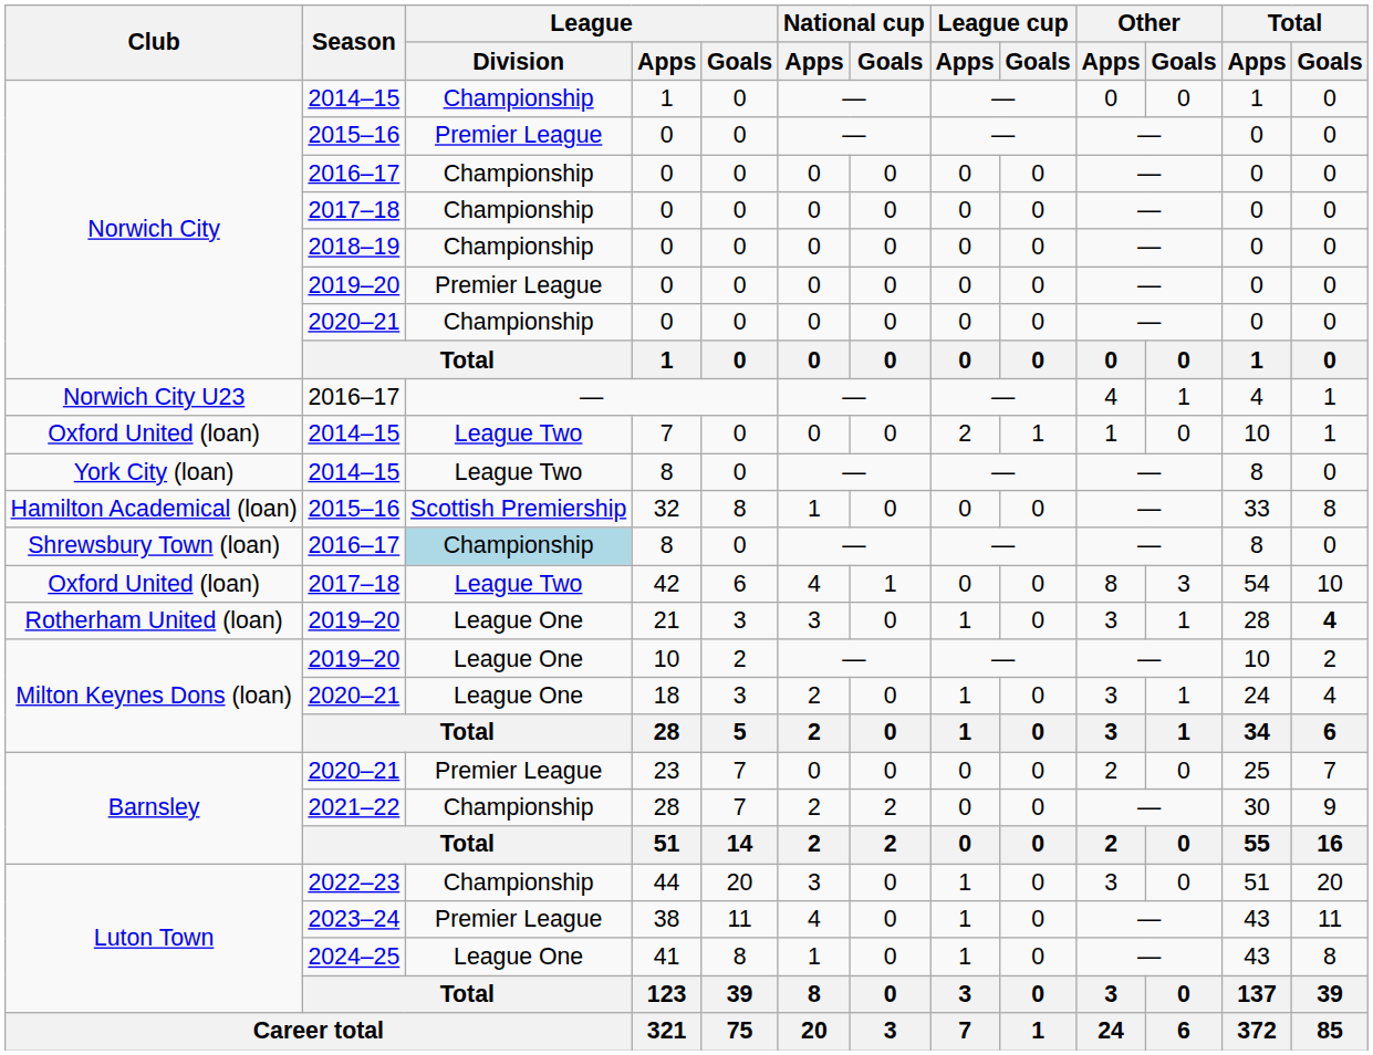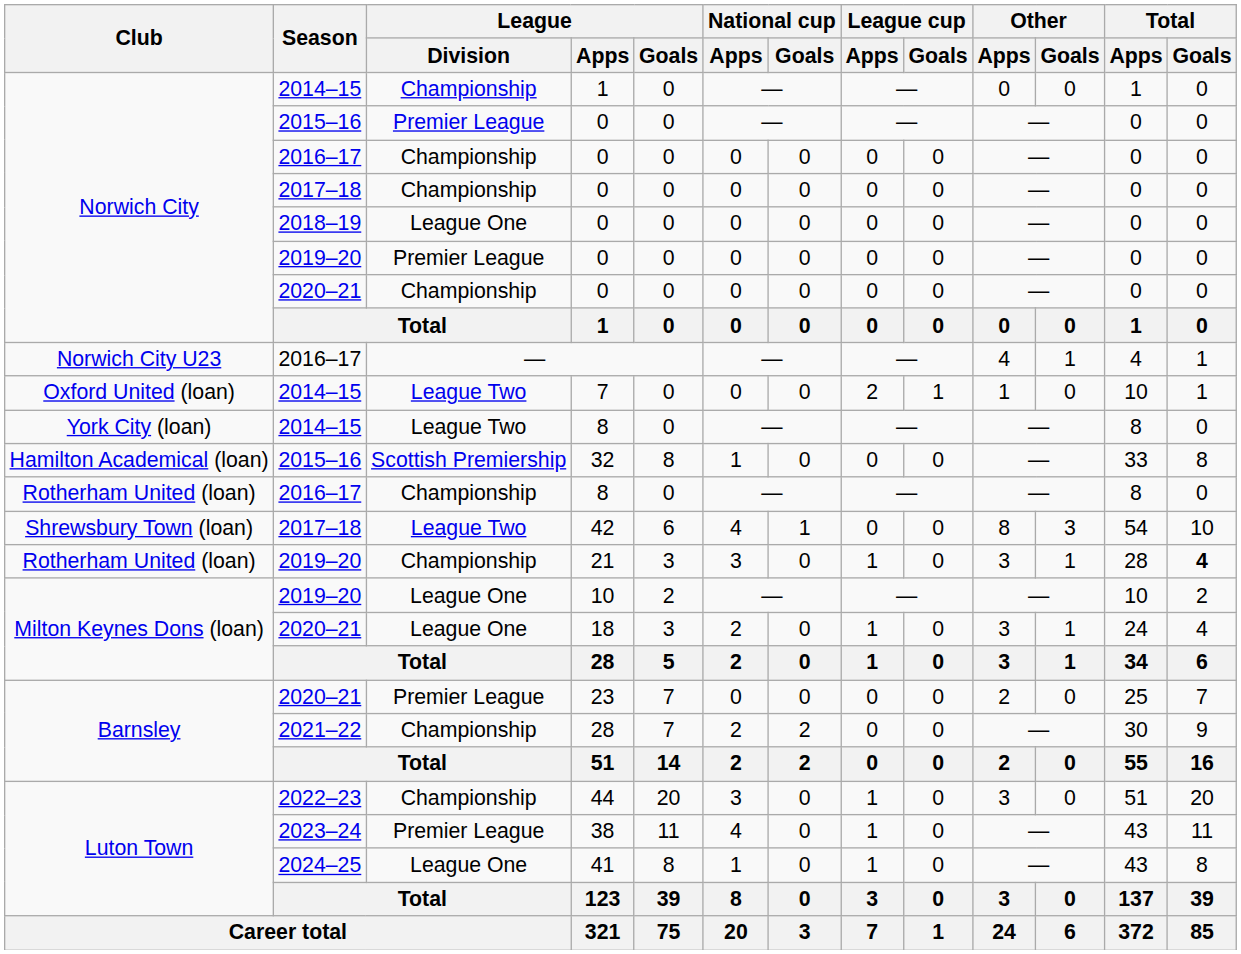 <table class=wikitable style="text-align: center">
 <tr>
 <th rowspan=2>Club</th>
 <th rowspan=2>Season</th>
 <th colspan=3>League</th>
 <th colspan=2>National cup</th>
 <th colspan=2>League cup</th>
 <th colspan=2>Other</th>
 <th colspan=2>Total</th>
 </tr>
 <tr>
 <th>Division</th>
 <th>Apps</th>
 <th>Goals</th>
 <th>Apps</th>
 <th>Goals</th>
 <th>Apps</th>
 <th>Goals</th>
 <th>Apps</th>
 <th>Goals</th>
 <th>Apps</th>
 <th>Goals</th>
 </tr>
 <tr>
 <td rowspan=8><a href='#'>Norwich City</a></td>
 <td><a href='#'>2014–15</a></td>
 <td><a href='#'>Championship</a></td>
 <td>1</td>
 <td>0</td>
 <td colspan=2>—</td>
 <td colspan=2>—</td>
 <td>0</td>
 <td>0</td>
 <td>1</td>
 <td>0</td>
 </tr>
 <tr>
 <td><a href='#'>2015–16</a></td>
 <td><a href='#'>Premier League</a></td>
 <td>0</td>
 <td>0</td>
 <td colspan=2>—</td>
 <td colspan=2>—</td>
 <td colspan=2>—</td>
 <td>0</td>
 <td>0</td>
 </tr>
 <tr>
 <td><a href='#'>2016–17</a></td>
 <td>Championship</td>
 <td>0</td>
 <td>0</td>
 <td>0</td>
 <td>0</td>
 <td>0</td>
 <td>0</td>
 <td colspan=2>—</td>
 <td>0</td>
 <td>0</td>
 </tr>
 <tr>
 <td><a href='#'>2017–18</a></td>
 <td>Championship</td>
 <td>0</td>
 <td>0</td>
 <td>0</td>
 <td>0</td>
 <td>0</td>
 <td>0</td>
 <td colspan=2>—</td>
 <td>0</td>
 <td>0</td>
 </tr>
 <tr>
 <td><a href='#'>2018–19</a></td>
-<td>Championship</td>
+<td>League One</td>
 <td>0</td>
 <td>0</td>
 <td>0</td>
 <td>0</td>
 <td>0</td>
 <td>0</td>
 <td colspan=2>—</td>
 <td>0</td>
 <td>0</td>
 </tr>
 <tr>
 <td><a href='#'>2019–20</a></td>
 <td>Premier League</td>
 <td>0</td>
 <td>0</td>
 <td>0</td>
 <td>0</td>
 <td>0</td>
 <td>0</td>
 <td colspan=2>—</td>
 <td>0</td>
 <td>0</td>
 </tr>
 <tr>
 <td><a href='#'>2020–21</a></td>
 <td>Championship</td>
 <td>0</td>
 <td>0</td>
 <td>0</td>
 <td>0</td>
 <td>0</td>
 <td>0</td>
 <td colspan=2>—</td>
 <td>0</td>
 <td>0</td>
 </tr>
 <tr>
 <th colspan=2>Total</th>
 <th>1</th>
 <th>0</th>
 <th>0</th>
 <th>0</th>
 <th>0</th>
 <th>0</th>
 <th>0</th>
 <th>0</th>
 <th>1</th>
 <th>0</th>
 </tr>
 <tr>
 <td><a href='#'>Norwich City U23</a></td>
 <td>2016–17</td>
 <td colspan=3>—</td>
 <td colspan=2>—</td>
 <td colspan=2>—</td>
 <td>4</td>
 <td>1</td>
 <td>4</td>
 <td>1</td>
 </tr>
 <tr>
 <td><a href='#'>Oxford United</a> (loan)</td>
 <td><a href='#'>2014–15</a></td>
 <td><a href='#'>League Two</a></td>
 <td>7</td>
 <td>0</td>
 <td>0</td>
 <td>0</td>
 <td>2</td>
 <td>1</td>
 <td>1</td>
 <td>0</td>
 <td>10</td>
 <td>1</td>
 </tr>
 <tr>
 <td><a href='#'>York City</a> (loan)</td>
 <td><a href='#'>2014–15</a></td>
 <td>League Two</td>
 <td>8</td>
 <td>0</td>
 <td colspan=2>—</td>
 <td colspan=2>—</td>
 <td colspan=2>—</td>
 <td>8</td>
 <td>0</td>
 </tr>
 <tr>
 <td><a href='#'>Hamilton Academical</a> (loan)</td>
 <td><a href='#'>2015–16</a></td>
 <td><a href='#'>Scottish Premiership</a></td>
 <td>32</td>
 <td>8</td>
 <td>1</td>
 <td>0</td>
 <td>0</td>
 <td>0</td>
 <td colspan=2>—</td>
 <td>33</td>
 <td>8</td>
 </tr>
 <tr>
-<td><a href='#'>Shrewsbury Town</a> (loan)</td>
+<td><a href='#'>Rotherham United</a> (loan)</td>
 <td><a href='#'>2016–17</a></td>
-<td style="background: lightblue;">Championship</td>
+<td>Championship</td>
 <td>8</td>
 <td>0</td>
 <td colspan=2>—</td>
 <td colspan=2>—</td>
 <td colspan=2>—</td>
 <td>8</td>
 <td>0</td>
 </tr>
 <tr>
-<td><a href='#'>Oxford United</a> (loan)</td>
+<td><a href='#'>Shrewsbury Town</a> (loan)</td>
 <td><a href='#'>2017–18</a></td>
 <td><a href='#'>League Two</a></td>
 <td>42</td>
 <td>6</td>
 <td>4</td>
 <td>1</td>
 <td>0</td>
 <td>0</td>
 <td>8</td>
 <td>3</td>
 <td>54</td>
 <td>10</td>
 </tr>
 <tr>
 <td><a href='#'>Rotherham United</a> (loan)</td>
 <td><a href='#'>2019–20</a></td>
-<td>League One</td>
+<td>Championship</td>
 <td>21</td>
 <td>3</td>
 <td>3</td>
 <td>0</td>
 <td>1</td>
 <td>0</td>
 <td>3</td>
 <td>1</td>
 <td>28</td>
 <td><strong>4</strong></td>
 </tr>
 <tr>
 <td rowspan=3><a href='#'>Milton Keynes Dons</a> (loan)</td>
 <td><a href='#'>2019–20</a></td>
 <td>League One</td>
 <td>10</td>
 <td>2</td>
 <td colspan=2>—</td>
 <td colspan=2>—</td>
 <td colspan=2>—</td>
 <td>10</td>
 <td>2</td>
 </tr>
 <tr>
 <td><a href='#'>2020–21</a></td>
 <td>League One</td>
 <td>18</td>
 <td>3</td>
 <td>2</td>
 <td>0</td>
 <td>1</td>
 <td>0</td>
 <td>3</td>
 <td>1</td>
 <td>24</td>
 <td>4</td>
 </tr>
 <tr>
 <th colspan=2>Total</th>
 <th>28</th>
 <th>5</th>
 <th>2</th>
 <th>0</th>
 <th>1</th>
 <th>0</th>
 <th>3</th>
 <th>1</th>
 <th>34</th>
 <th>6</th>
 </tr>
 <tr>
 <td rowspan=3><a href='#'>Barnsley</a></td>
 <td><a href='#'>2020–21</a></td>
 <td>Premier League</td>
 <td>23</td>
 <td>7</td>
 <td>0</td>
 <td>0</td>
 <td>0</td>
 <td>0</td>
 <td>2</td>
 <td>0</td>
 <td>25</td>
 <td>7</td>
 </tr>
 <tr>
 <td><a href='#'>2021–22</a></td>
 <td>Championship</td>
 <td>28</td>
 <td>7</td>
 <td>2</td>
 <td>2</td>
 <td>0</td>
 <td>0</td>
 <td colspan=2>—</td>
 <td>30</td>
 <td>9</td>
 </tr>
 <tr>
 <th colspan=2>Total</th>
 <th>51</th>
 <th>14</th>
 <th>2</th>
 <th>2</th>
 <th>0</th>
 <th>0</th>
 <th>2</th>
 <th>0</th>
 <th>55</th>
 <th>16</th>
 </tr>
 <tr>
 <td rowspan=4><a href='#'>Luton Town</a></td>
 <td><a href='#'>2022–23</a></td>
 <td>Championship</td>
 <td>44</td>
 <td>20</td>
 <td>3</td>
 <td>0</td>
 <td>1</td>
 <td>0</td>
 <td>3</td>
 <td>0</td>
 <td>51</td>
 <td>20</td>
 </tr>
 <tr>
 <td><a href='#'>2023–24</a></td>
 <td>Premier League</td>
 <td>38</td>
 <td>11</td>
 <td>4</td>
 <td>0</td>
 <td>1</td>
 <td>0</td>
 <td colspan=2>—</td>
 <td>43</td>
 <td>11</td>
 </tr>
 <tr>
 <td><a href='#'>2024–25</a></td>
 <td>League One</td>
 <td>41</td>
 <td>8</td>
 <td>1</td>
 <td>0</td>
 <td>1</td>
 <td>0</td>
 <td colspan=2>—</td>
 <td>43</td>
 <td>8</td>
 </tr>
 <tr>
 <th colspan=2>Total</th>
 <th>123</th>
 <th>39</th>
 <th>8</th>
 <th>0</th>
 <th>3</th>
 <th>0</th>
 <th>3</th>
 <th>0</th>
 <th>137</th>
 <th>39</th>
 </tr>
 <tr>
 <th colspan=3>Career total</th>
 <th>321</th>
 <th>75</th>
 <th>20</th>
 <th>3</th>
 <th>7</th>
 <th>1</th>
 <th>24</th>
 <th>6</th>
 <th>372</th>
 <th>85</th>
 </tr>
 </table>
